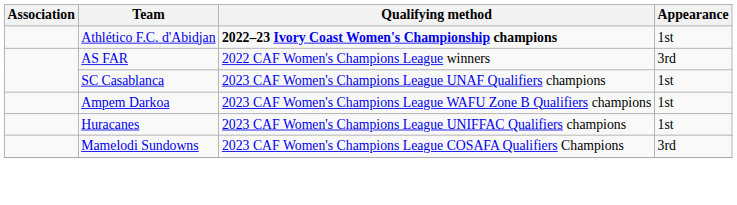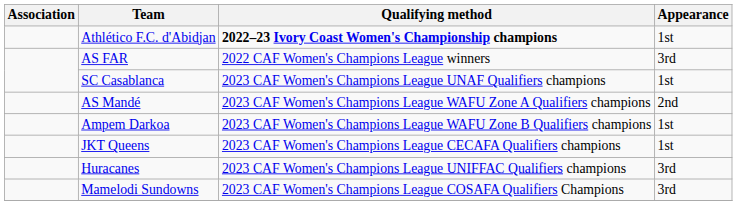 <table class="wikitable">
 <tr>
 <th>Association</th>
 <th>Team</th>
 <th>Qualifying method</th>
 <th>Appearance</th>
 </tr>
 <tr>
 <td></td>
 <td><a href='#'>Athlético F.C. d'Abidjan</a> <em></em></td>
 <td><strong>2022–23 <a href='#'>Ivory Coast Women's Championship</a> champions</strong></td>
 <td>1st</td>
 </tr>
 <tr>
 <td rowspan=2></td>
 <td><a href='#'>AS FAR</a> <em></em></td>
 <td><a href='#'>2022 CAF Women's Champions League</a> winners</td>
 <td>3rd</td>
 </tr>
 <tr>
 <td><a href='#'>SC Casablanca</a></td>
 <td><a href='#'>2023 CAF Women's Champions League UNAF Qualifiers</a> champions</td>
 <td>1st</td>
 </tr>
 <tr>
 <td></td>
+<td><a href='#'>AS Mandé</a></td>
+<td><a href='#'>2023 CAF Women's Champions League WAFU Zone A Qualifiers</a> champions</td>
+<td>2nd</td>
+</tr>
+<tr>
+<td></td>
 <td><a href='#'>Ampem Darkoa</a></td>
 <td><a href='#'>2023 CAF Women's Champions League WAFU Zone B Qualifiers</a> champions</td>
 <td>1st</td>
 </tr>
 <tr>
 <td></td>
+<td><a href='#'>JKT Queens</a></td>
+<td><a href='#'>2023 CAF Women's Champions League CECAFA Qualifiers</a> champions</td>
+<td>1st</td>
+</tr>
+<tr>
+<td></td>
 <td><a href='#'>Huracanes</a></td>
 <td><a href='#'>2023 CAF Women's Champions League UNIFFAC Qualifiers</a> champions</td>
-<td>1st</td>
+<td>3rd</td>
 </tr>
 <tr>
 <td></td>
 <td><a href='#'>Mamelodi Sundowns</a></td>
 <td><a href='#'>2023 CAF Women's Champions League COSAFA Qualifiers</a> Champions</td>
 <td>3rd</td>
 </tr>
 <tr>
 </tr>
 </table>
